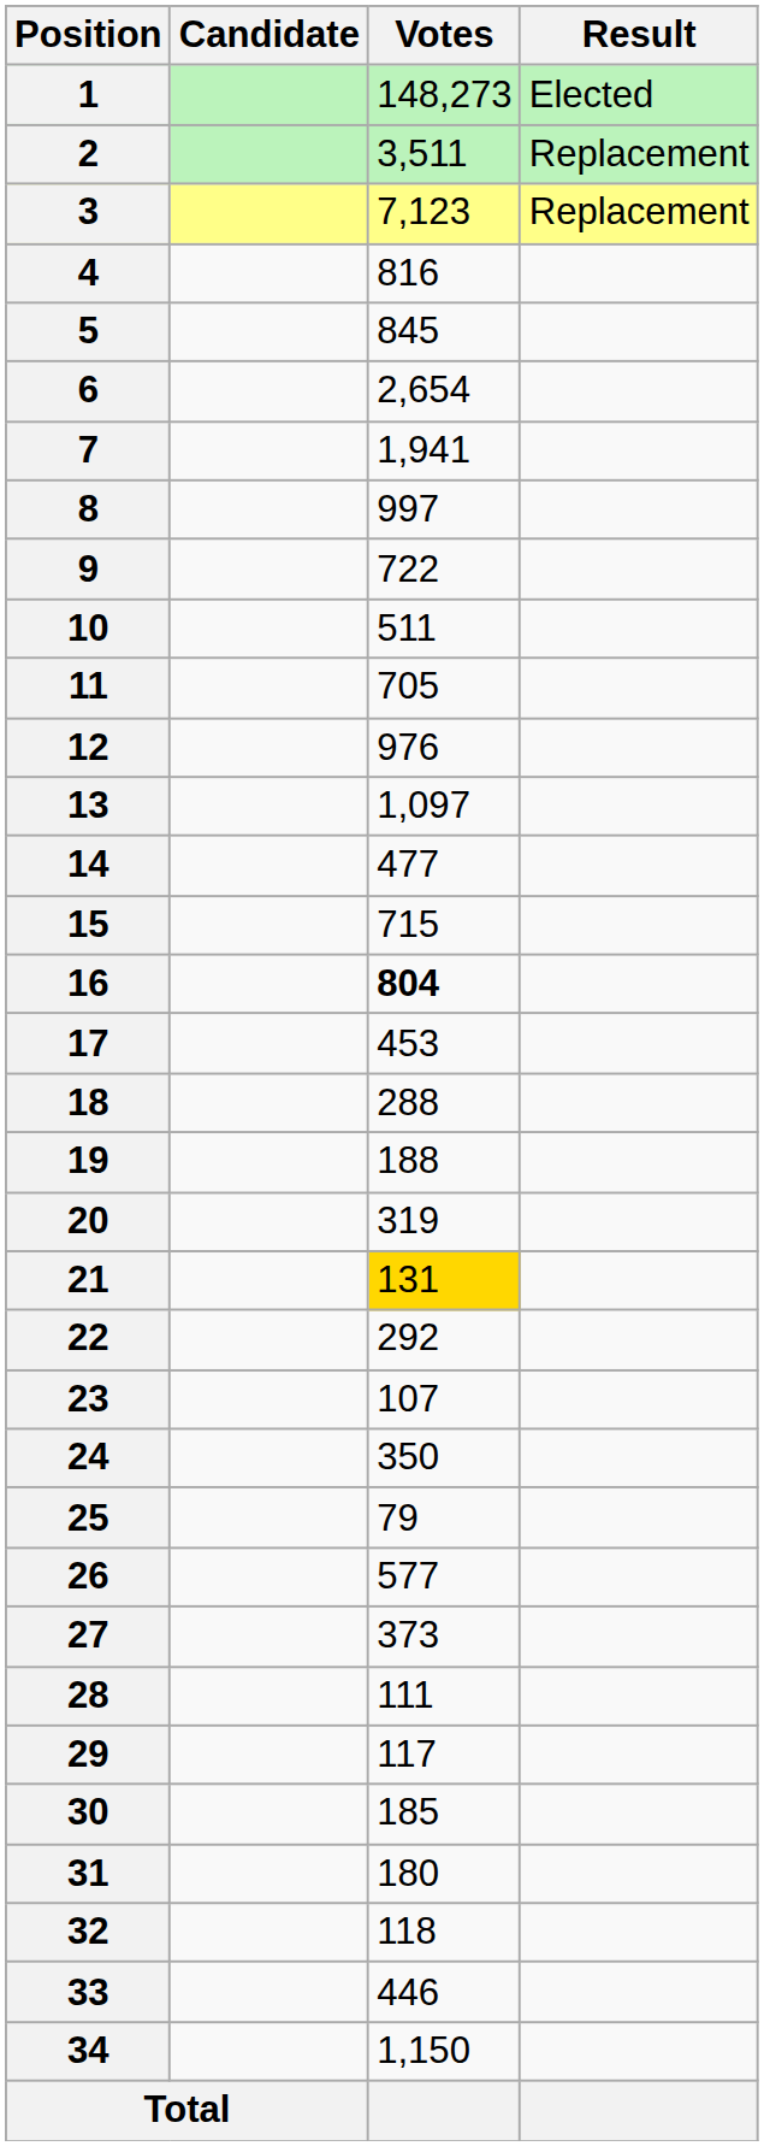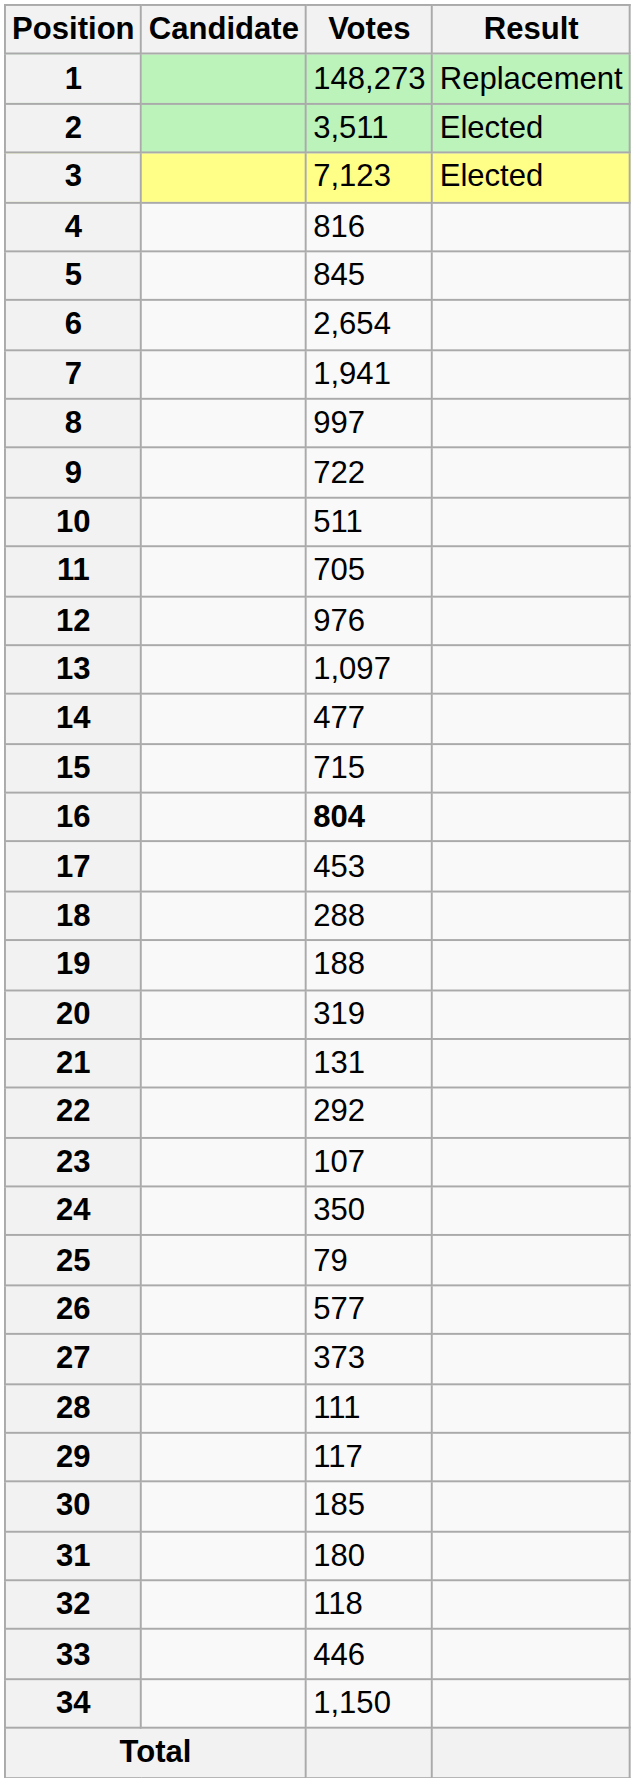 <table class="wikitable sortable col3right">
 <tr>
 <th scope="col">Position</th>
 <th scope="col">Candidate</th>
 <th scope="col">Votes</th>
 <th scope="col">Result</th>
 </tr>
 <tr bgcolor=bbf3bb>
 <th scope="row">1</th>
 <td></td>
 <td>148,273</td>
-<td>Elected</td>
+<td>Replacement</td>
 </tr>
 <tr bgcolor=bbf3bb>
 <th scope="row">2</th>
 <td></td>
 <td>3,511</td>
-<td>Replacement</td>
+<td>Elected</td>
 </tr>
 <tr bgcolor=#FF8>
 <th scope="row">3</th>
 <td></td>
 <td>7,123</td>
-<td>Replacement</td>
+<td>Elected</td>
 </tr>
 <tr>
 <th scope="row">4</th>
 <td></td>
 <td>816</td>
 <td></td>
 </tr>
 <tr>
 <th scope="row">5</th>
 <td></td>
 <td>845</td>
 <td></td>
 </tr>
 <tr>
 <th scope="row">6</th>
 <td></td>
 <td>2,654</td>
 <td></td>
 </tr>
 <tr>
 <th scope="row">7</th>
 <td></td>
 <td>1,941</td>
 <td></td>
 </tr>
 <tr>
 <th scope="row">8</th>
 <td></td>
 <td>997</td>
 <td></td>
 </tr>
 <tr>
 <th scope="row">9</th>
 <td></td>
 <td>722</td>
 <td></td>
 </tr>
 <tr>
 <th scope="row">10</th>
 <td></td>
 <td>511</td>
 <td></td>
 </tr>
 <tr>
 <th scope="row">11</th>
 <td></td>
 <td>705</td>
 <td></td>
 </tr>
 <tr>
 <th scope="row">12</th>
 <td></td>
 <td>976</td>
 <td></td>
 </tr>
 <tr>
 <th scope="row">13</th>
 <td></td>
 <td>1,097</td>
 <td></td>
 </tr>
 <tr>
 <th scope="row">14</th>
 <td></td>
 <td>477</td>
 <td></td>
 </tr>
 <tr>
 <th scope="row">15</th>
 <td></td>
 <td>715</td>
 <td></td>
 </tr>
 <tr>
 <th scope="row">16</th>
 <td></td>
 <td><strong>804</strong></td>
 <td></td>
 </tr>
 <tr>
 <th scope="row">17</th>
 <td></td>
 <td>453</td>
 <td></td>
 </tr>
 <tr>
 <th scope="row">18</th>
 <td></td>
 <td>288</td>
 <td></td>
 </tr>
 <tr>
 <th scope="row">19</th>
 <td></td>
 <td>188</td>
 <td></td>
 </tr>
 <tr>
 <th scope="row">20</th>
 <td></td>
 <td>319</td>
 <td></td>
 </tr>
 <tr>
 <th scope="row">21</th>
 <td></td>
-<td style="background: gold;">131</td>
+<td>131</td>
 <td></td>
 </tr>
 <tr>
 <th scope="row">22</th>
 <td></td>
 <td>292</td>
 <td></td>
 </tr>
 <tr>
 <th scope="row">23</th>
 <td></td>
 <td>107</td>
 <td></td>
 </tr>
 <tr>
 <th scope="row">24</th>
 <td></td>
 <td>350</td>
 <td></td>
 </tr>
 <tr>
 <th scope="row">25</th>
 <td></td>
 <td>79</td>
 <td></td>
 </tr>
 <tr>
 <th scope="row">26</th>
 <td></td>
 <td>577</td>
 <td></td>
 </tr>
 <tr>
 <th scope="row">27</th>
 <td></td>
 <td>373</td>
 <td></td>
 </tr>
 <tr>
 <th scope="row">28</th>
 <td></td>
 <td>111</td>
 <td></td>
 </tr>
 <tr>
 <th scope="row">29</th>
 <td></td>
 <td>117</td>
 <td></td>
 </tr>
 <tr>
 <th scope="row">30</th>
 <td></td>
 <td>185</td>
 <td></td>
 </tr>
 <tr>
 <th scope="row">31</th>
 <td></td>
 <td>180</td>
 <td></td>
 </tr>
 <tr>
 <th scope="row">32</th>
 <td></td>
 <td>118</td>
 <td></td>
 </tr>
 <tr>
 <th scope="row">33</th>
 <td></td>
 <td>446</td>
 <td></td>
 </tr>
 <tr>
 <th scope="row">34</th>
 <td></td>
 <td>1,150</td>
 <td></td>
 </tr>
 <tr class="sortbottom">
 <th scope="row" colspan="2">Total</th>
 <th></th>
 <th></th>
 </tr>
 </table>
